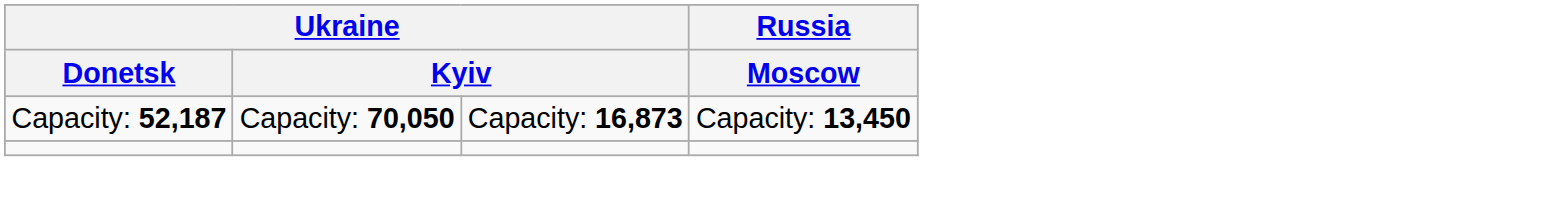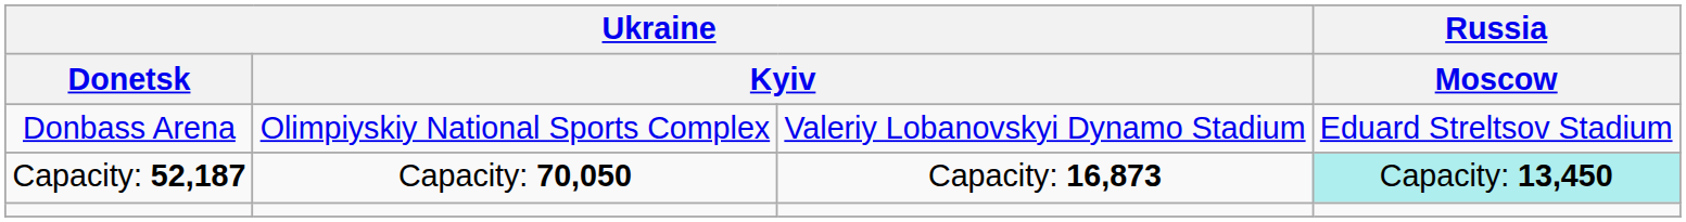 <table class="wikitable" style="text-align:center">
 <tr>
 <th colspan="3"> <a href='#'>Ukraine</a></th>
 <th> <a href='#'>Russia</a></th>
 </tr>
 <tr>
 <th> <a href='#'>Donetsk</a></th>
 <th colspan="2"> <a href='#'>Kyiv</a></th>
 <th> <a href='#'>Moscow</a></th>
 </tr>
 <tr>
+<td><a href='#'>Donbass Arena</a></td>
+<td><a href='#'>Olimpiyskiy National Sports Complex</a></td>
+<td><a href='#'>Valeriy Lobanovskyi Dynamo Stadium</a></td>
+<td><a href='#'>Eduard Streltsov Stadium</a></td>
+</tr>
+<tr>
 <td>Capacity: <strong>52,187</strong></td>
 <td>Capacity: <strong>70,050</strong></td>
 <td>Capacity: <strong>16,873</strong></td>
-<td>Capacity: <strong>13,450</strong></td>
+<td style="background: paleturquoise;">Capacity: <strong>13,450</strong></td>
 </tr>
 <tr>
 <td></td>
 <td></td>
 <td></td>
 <td></td>
 </tr>
 </table>
